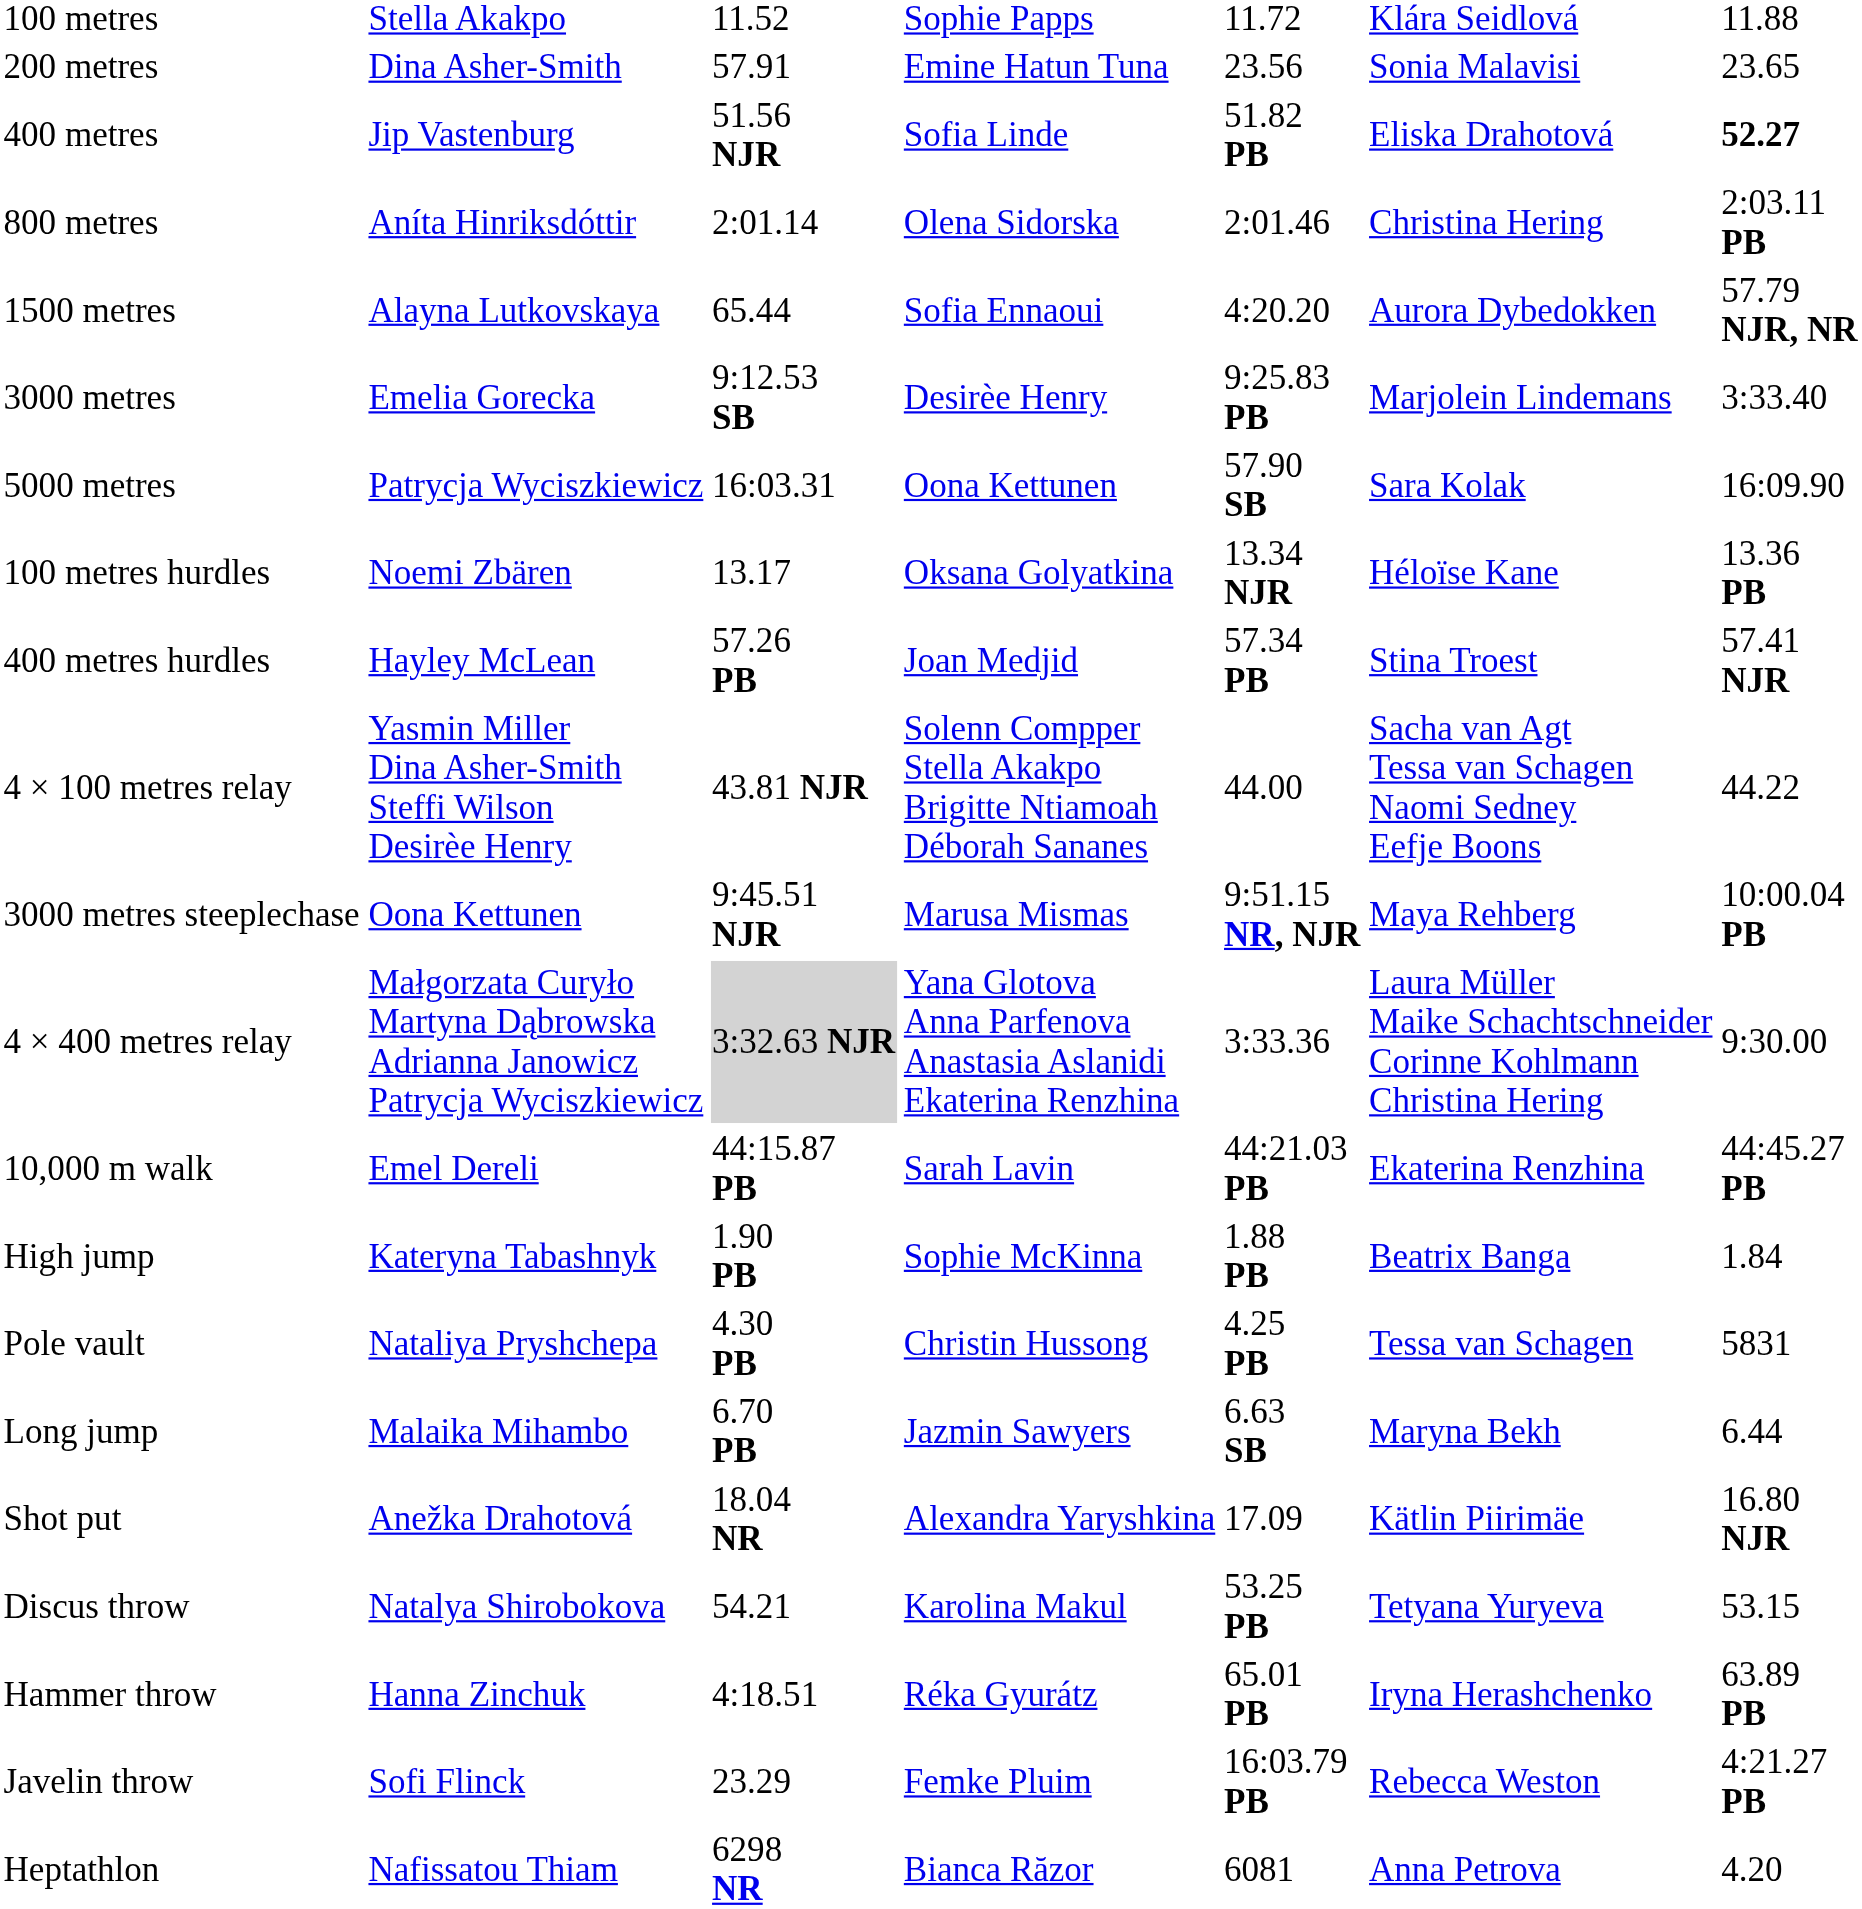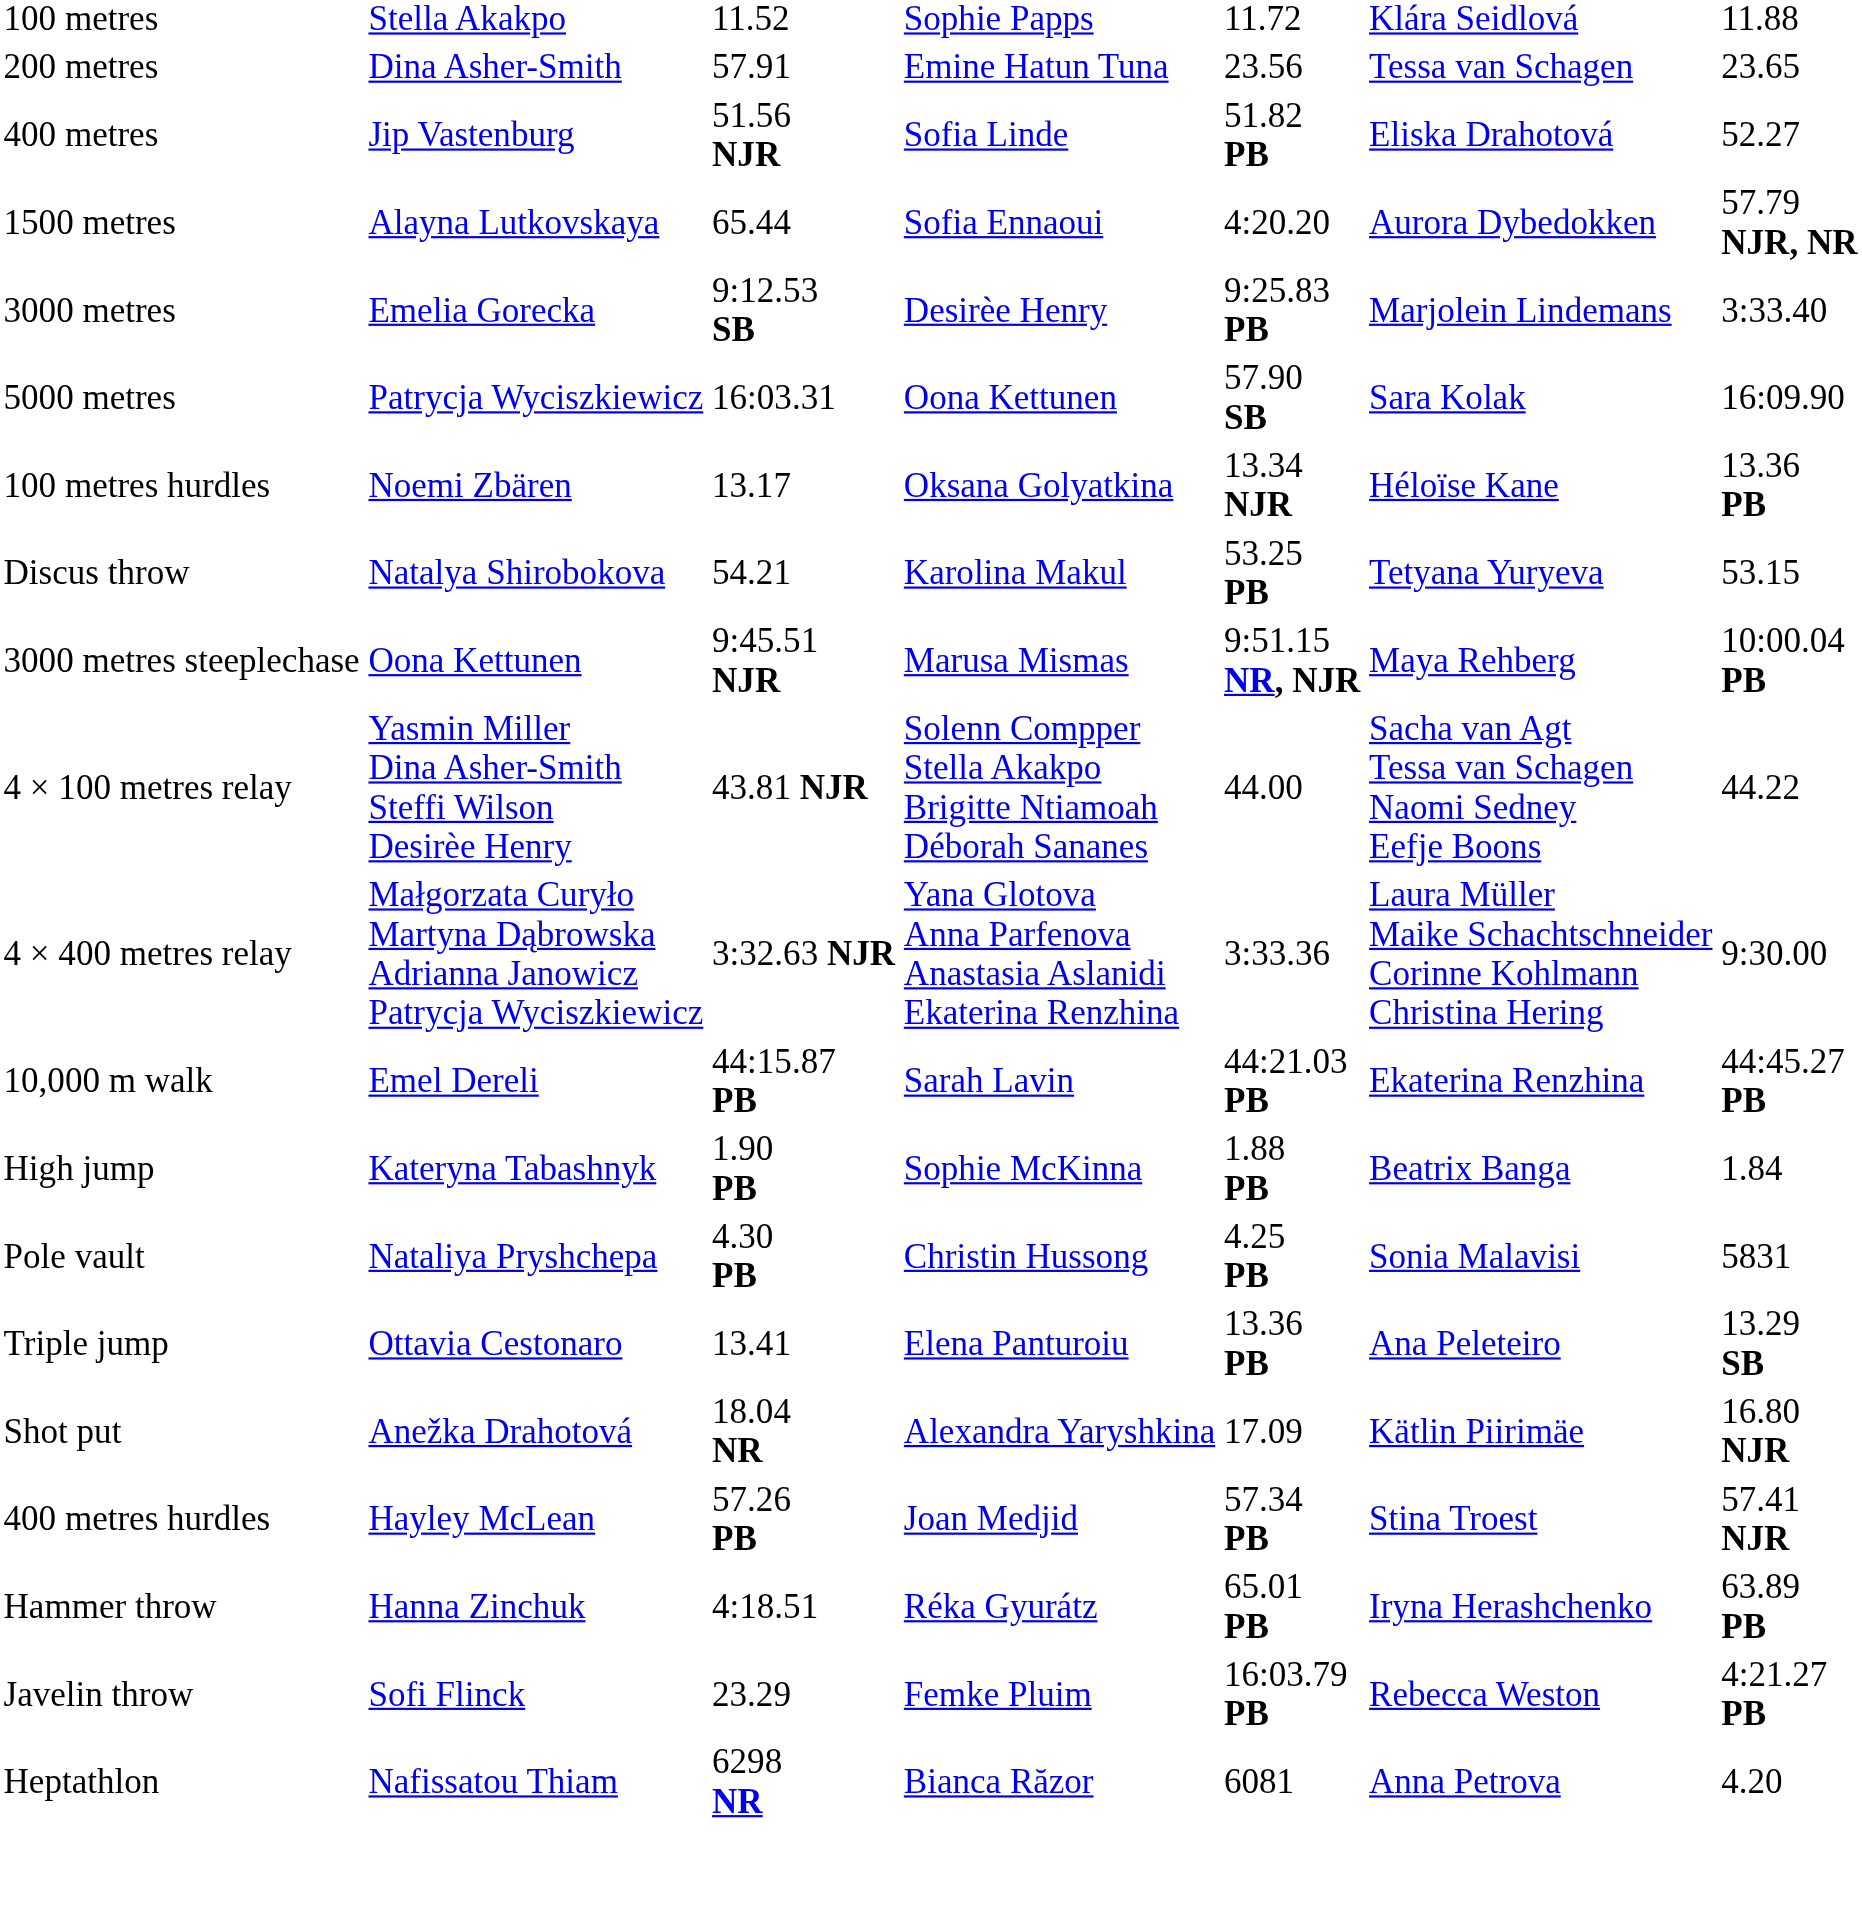 <table>
 <tr>
 <td>100 metres<br></td>
 <td><a href='#'>Stella Akakpo</a><br></td>
 <td>11.52</td>
 <td><a href='#'>Sophie Papps</a><br></td>
 <td>11.72</td>
 <td><a href='#'>Klára Seidlová</a><br></td>
 <td>11.88</td>
 </tr>
 <tr>
 <td>200 metres</td>
 <td><a href='#'>Dina Asher-Smith</a><br></td>
 <td>57.91</td>
 <td><a href='#'>Emine Hatun Tuna</a><br></td>
 <td>23.56</td>
-<td><a href='#'>Sonia Malavisi</a><br></td>
+<td><a href='#'>Tessa van Schagen</a><br></td>
 <td>23.65</td>
 </tr>
 <tr>
 <td>400 metres</td>
 <td><a href='#'>Jip Vastenburg</a><br></td>
 <td>51.56<br><strong>NJR</strong></td>
 <td><a href='#'>Sofia Linde</a><br></td>
 <td>51.82<br><strong>PB</strong></td>
 <td><a href='#'>Eliska Drahotová</a><br></td>
-<td><strong>52.27</strong></td>
-</tr>
-<tr>
-<td>800 metres</td>
-<td><a href='#'>Aníta Hinriksdóttir</a><br></td>
-<td>2:01.14</td>
-<td><a href='#'>Olena Sidorska</a><br></td>
-<td>2:01.46</td>
-<td><a href='#'>Christina Hering</a><br></td>
-<td>2:03.11<br><strong>PB</strong></td>
+<td>52.27</td>
 </tr>
 <tr>
 <td>1500 metres</td>
 <td><a href='#'>Alayna Lutkovskaya</a><br></td>
 <td>65.44</td>
 <td><a href='#'>Sofia Ennaoui</a><br></td>
 <td>4:20.20</td>
 <td><a href='#'>Aurora Dybedokken</a><br></td>
 <td>57.79<br><strong>NJR, NR</strong></td>
 </tr>
 <tr>
 <td>3000 metres</td>
 <td><a href='#'>Emelia Gorecka</a><br></td>
 <td>9:12.53<br><strong>SB</strong></td>
 <td><a href='#'>Desirèe Henry</a><br></td>
 <td>9:25.83<br><strong>PB</strong></td>
 <td><a href='#'>Marjolein Lindemans</a><br></td>
 <td>3:33.40</td>
 </tr>
 <tr>
 <td>5000 metres</td>
 <td><a href='#'>Patrycja Wyciszkiewicz</a><br></td>
 <td>16:03.31</td>
 <td><a href='#'>Oona Kettunen</a><br></td>
 <td>57.90<br><strong>SB</strong></td>
 <td><a href='#'>Sara Kolak</a><br></td>
 <td>16:09.90</td>
 </tr>
 <tr>
 <td>100 metres hurdles</td>
 <td><a href='#'>Noemi Zbären</a><br></td>
 <td>13.17</td>
 <td><a href='#'>Oksana Golyatkina</a><br></td>
 <td>13.34<br><strong>NJR</strong></td>
 <td><a href='#'>Héloïse Kane</a><br></td>
 <td>13.36<br><strong>PB</strong></td>
 </tr>
 <tr>
-<td>400 metres hurdles</td>
-<td><a href='#'>Hayley McLean</a><br></td>
-<td>57.26<br><strong>PB</strong></td>
-<td><a href='#'>Joan Medjid</a><br></td>
-<td>57.34<br><strong>PB</strong></td>
-<td><a href='#'>Stina Troest</a><br></td>
-<td>57.41<br><strong>NJR</strong></td>
+<td>Discus throw</td>
+<td><a href='#'>Natalya Shirobokova</a><br></td>
+<td>54.21</td>
+<td><a href='#'>Karolina Makul</a><br></td>
+<td>53.25<br><strong>PB</strong></td>
+<td><a href='#'>Tetyana Yuryeva</a><br></td>
+<td>53.15</td>
+</tr>
+<tr>
+<td>3000 metres steeplechase</td>
+<td><a href='#'>Oona Kettunen</a><br></td>
+<td>9:45.51<br><strong>NJR</strong></td>
+<td><a href='#'>Marusa Mismas</a><br></td>
+<td>9:51.15<br><strong><a href='#'>NR</a>, NJR</strong></td>
+<td><a href='#'>Maya Rehberg</a><br></td>
+<td>10:00.04<br><strong>PB</strong></td>
 </tr>
 <tr>
 <td>4 × 100 metres relay</td>
 <td><a href='#'>Yasmin Miller</a><br><a href='#'>Dina Asher-Smith</a><br><a href='#'>Steffi Wilson</a><br><a href='#'>Desirèe Henry</a><br><em></em></td>
 <td>43.81 <strong>NJR</strong></td>
 <td><a href='#'>Solenn Compper</a><br><a href='#'>Stella Akakpo</a><br><a href='#'>Brigitte Ntiamoah</a><br><a href='#'>Déborah Sananes</a><br><em></em></td>
 <td>44.00</td>
 <td><a href='#'>Sacha van Agt</a><br><a href='#'>Tessa van Schagen</a><br><a href='#'>Naomi Sedney</a><br><a href='#'>Eefje Boons</a><br><em></em></td>
 <td>44.22</td>
 </tr>
 <tr>
-<td>3000 metres steeplechase</td>
-<td><a href='#'>Oona Kettunen</a><br></td>
-<td>9:45.51<br><strong>NJR</strong></td>
-<td><a href='#'>Marusa Mismas</a><br></td>
-<td>9:51.15<br><strong><a href='#'>NR</a>, NJR</strong></td>
-<td><a href='#'>Maya Rehberg</a><br></td>
-<td>10:00.04<br><strong>PB</strong></td>
-</tr>
-<tr>
 <td>4 × 400 metres relay</td>
 <td><a href='#'>Małgorzata Curyło</a><br><a href='#'>Martyna Dąbrowska</a><br><a href='#'>Adrianna Janowicz</a><br><a href='#'>Patrycja Wyciszkiewicz</a><br><em></em></td>
-<td style="background: lightgrey;">3:32.63 <strong>NJR</strong></td>
+<td>3:32.63 <strong>NJR</strong></td>
 <td><a href='#'>Yana Glotova</a><br><a href='#'>Anna Parfenova</a><br><a href='#'>Anastasia Aslanidi</a><br><a href='#'>Ekaterina Renzhina</a><br><em></em></td>
 <td>3:33.36</td>
 <td><a href='#'>Laura Müller</a><br><a href='#'>Maike Schachtschneider</a><br><a href='#'>Corinne Kohlmann</a><br><a href='#'>Christina Hering</a><br><em></em></td>
 <td>9:30.00</td>
 </tr>
 <tr>
 <td>10,000 m walk</td>
 <td><a href='#'>Emel Dereli</a><br></td>
 <td>44:15.87<br><strong>PB</strong></td>
 <td><a href='#'>Sarah Lavin</a><br></td>
 <td>44:21.03<br><strong>PB</strong></td>
 <td><a href='#'>Ekaterina Renzhina</a><br></td>
 <td>44:45.27<br><strong>PB</strong></td>
 </tr>
 <tr>
 <td>High jump</td>
 <td><a href='#'>Kateryna Tabashnyk</a><br></td>
 <td>1.90<br><strong>PB</strong></td>
 <td><a href='#'>Sophie McKinna</a><br></td>
 <td>1.88<br><strong>PB</strong></td>
 <td><a href='#'>Beatrix Banga</a><br></td>
 <td>1.84</td>
 </tr>
 <tr>
 <td>Pole vault</td>
 <td><a href='#'>Nataliya Pryshchepa</a><br></td>
 <td>4.30<br><strong>PB</strong></td>
 <td><a href='#'>Christin Hussong</a><br></td>
 <td>4.25<br><strong>PB</strong></td>
-<td><a href='#'>Tessa van Schagen</a><br></td>
+<td><a href='#'>Sonia Malavisi</a><br></td>
 <td>5831</td>
 </tr>
 <tr>
-<td>Long jump</td>
-<td><a href='#'>Malaika Mihambo</a><br></td>
-<td>6.70<br><strong>PB</strong></td>
-<td><a href='#'>Jazmin Sawyers</a><br></td>
-<td>6.63<br><strong>SB</strong></td>
-<td><a href='#'>Maryna Bekh</a><br></td>
-<td>6.44</td>
+<td>Triple jump</td>
+<td><a href='#'>Ottavia Cestonaro</a><br></td>
+<td>13.41</td>
+<td><a href='#'>Elena Panturoiu</a><br></td>
+<td>13.36<br><strong>PB</strong></td>
+<td><a href='#'>Ana Peleteiro</a><br></td>
+<td>13.29<br><strong>SB</strong></td>
 </tr>
 <tr>
 <td>Shot put</td>
 <td><a href='#'>Anežka Drahotová</a><br></td>
 <td>18.04<br><strong>NR</strong></td>
 <td><a href='#'>Alexandra Yaryshkina</a><br></td>
 <td>17.09</td>
 <td><a href='#'>Kätlin Piirimäe</a><br></td>
 <td>16.80<br><strong>NJR</strong></td>
 </tr>
 <tr>
-<td>Discus throw</td>
-<td><a href='#'>Natalya Shirobokova</a><br></td>
-<td>54.21</td>
-<td><a href='#'>Karolina Makul</a><br></td>
-<td>53.25<br><strong>PB</strong></td>
-<td><a href='#'>Tetyana Yuryeva</a><br></td>
-<td>53.15</td>
+<td>400 metres hurdles</td>
+<td><a href='#'>Hayley McLean</a><br></td>
+<td>57.26<br><strong>PB</strong></td>
+<td><a href='#'>Joan Medjid</a><br></td>
+<td>57.34<br><strong>PB</strong></td>
+<td><a href='#'>Stina Troest</a><br></td>
+<td>57.41<br><strong>NJR</strong></td>
 </tr>
 <tr>
 <td>Hammer throw</td>
 <td><a href='#'>Hanna Zinchuk</a><br></td>
 <td>4:18.51</td>
 <td><a href='#'>Réka Gyurátz</a><br></td>
 <td>65.01<br><strong>PB</strong></td>
 <td><a href='#'>Iryna Herashchenko</a><br></td>
 <td>63.89<br><strong>PB</strong></td>
 </tr>
 <tr>
 <td>Javelin throw</td>
 <td><a href='#'>Sofi Flinck</a><br></td>
 <td>23.29</td>
 <td><a href='#'>Femke Pluim</a><br></td>
 <td>16:03.79<br><strong>PB</strong></td>
 <td><a href='#'>Rebecca Weston</a><br></td>
 <td>4:21.27<br><strong>PB</strong></td>
 </tr>
 <tr>
 <td>Heptathlon</td>
 <td><a href='#'>Nafissatou Thiam</a><br></td>
 <td>6298<br><strong><a href='#'>NR</a></strong></td>
 <td><a href='#'>Bianca Răzor</a><br></td>
 <td>6081</td>
 <td><a href='#'>Anna Petrova</a><br></td>
 <td>4.20</td>
 </tr>
 </table>
